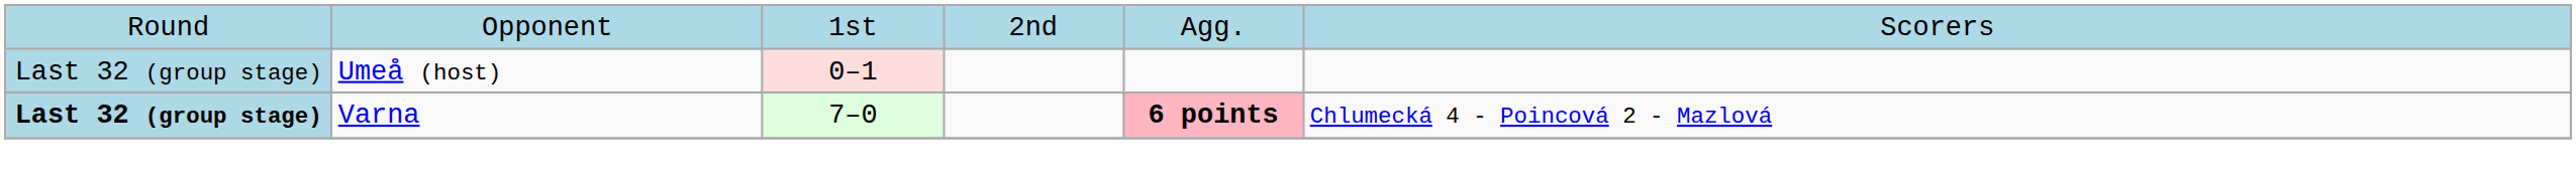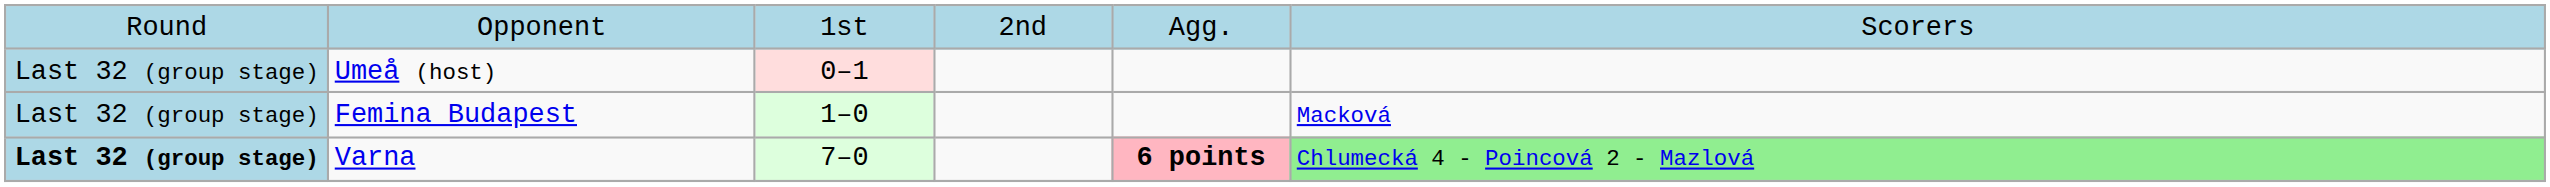 <table class="wikitable" style="text-align:center">
 <tr bgcolor=lightblue>
 <td width=150px>Round</td>
 <td width=200px>Opponent</td>
 <td width=80px>1st</td>
 <td width=80px>2nd</td>
 <td width=80px>Agg.</td>
 <td width=600px>Scorers</td>
 </tr>
 <tr>
 <td bgcolor=lightblue>Last 32 <small>(group stage)</small></td>
 <td align=left> <a href='#'>Umeå</a> <small>(host)</small></td>
 <td bgcolor="#ffdddd">0–1</td>
 <td></td>
 <td></td>
 <td align=left></td>
 </tr>
 <tr>
+<td bgcolor=lightblue>Last 32 <small>(group stage)</small></td>
+<td align=left> <a href='#'>Femina Budapest</a></td>
+<td bgcolor="#ddffdd">1–0</td>
+<td></td>
+<td></td>
+<td align=left><small><a href='#'>Macková</a></small></td>
+</tr>
+<tr>
 <td bgcolor=lightblue><strong>Last 32 <small>(group stage)</small></strong></td>
 <td align=left> <a href='#'>Varna</a></td>
 <td bgcolor="#ddffdd">7–0</td>
 <td></td>
 <td bgcolor=lightpink><strong>6 points</strong></td>
-<td align=left><small><a href='#'>Chlumecká</a> 4 - <a href='#'>Poincová</a> 2 - <a href='#'>Mazlová</a></small></td>
+<td align=left style="background: lightgreen;"><small><a href='#'>Chlumecká</a> 4 - <a href='#'>Poincová</a> 2 - <a href='#'>Mazlová</a></small></td>
 </tr>
 <tr>
 </tr>
 </table>
